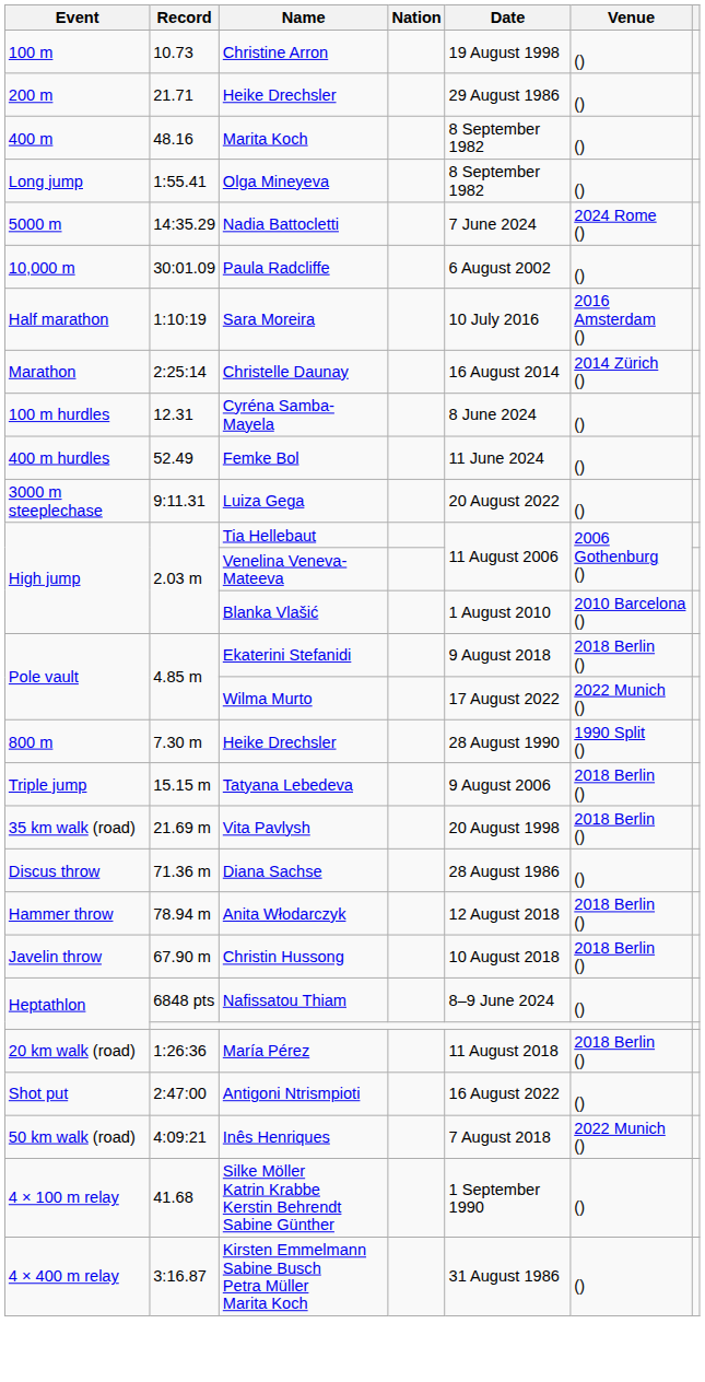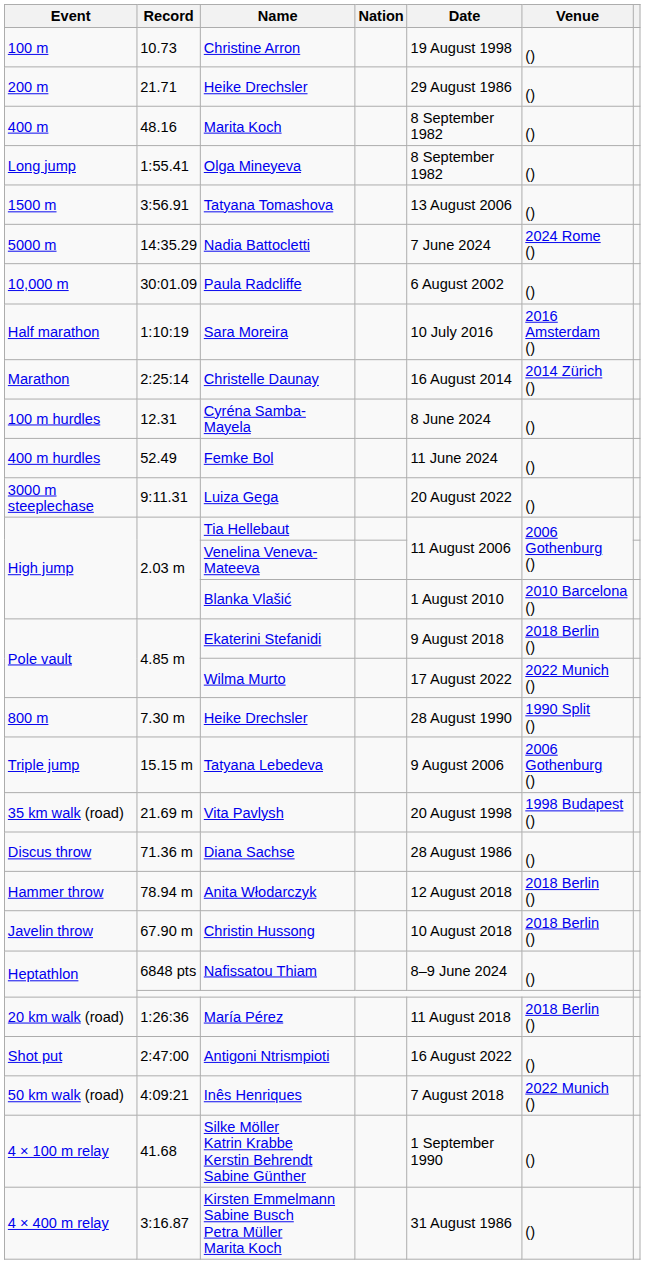 <table class="wikitable" style="font-size:95%; width: 75%;">
 <tr>
 <th>Event</th>
 <th>Record</th>
 <th>Name</th>
 <th>Nation</th>
 <th>Date</th>
 <th>Venue</th>
 <th></th>
 </tr>
 <tr>
 <td><a href='#'>100 m</a></td>
 <td>10.73<br></td>
 <td><a href='#'>Christine Arron</a></td>
 <td></td>
 <td>19 August 1998</td>
 <td><br>()</td>
 <td></td>
 </tr>
 <tr>
 <td><a href='#'>200 m</a></td>
 <td>21.71<br></td>
 <td><a href='#'>Heike Drechsler</a></td>
 <td></td>
 <td>29 August 1986</td>
 <td><br>()</td>
 <td></td>
 </tr>
 <tr>
 <td><a href='#'>400 m</a></td>
 <td>48.16 </td>
 <td><a href='#'>Marita Koch</a></td>
 <td></td>
 <td>8 September 1982</td>
 <td><br>()</td>
 <td></td>
 </tr>
 <tr>
 <td><a href='#'>Long jump</a></td>
 <td>1:55.41</td>
 <td><a href='#'>Olga Mineyeva</a></td>
 <td></td>
 <td>8 September 1982</td>
+<td><br>()</td>
+<td></td>
+</tr>
+<tr>
+<td><a href='#'>1500 m</a></td>
+<td>3:56.91</td>
+<td><a href='#'>Tatyana Tomashova</a></td>
+<td></td>
+<td>13 August 2006</td>
 <td><br>()</td>
 <td></td>
 </tr>
 <tr>
 <td><a href='#'>5000 m</a></td>
 <td>14:35.29</td>
 <td><a href='#'>Nadia Battocletti</a></td>
 <td></td>
 <td>7 June 2024</td>
 <td><a href='#'>2024 Rome</a><br>()</td>
 <td></td>
 </tr>
 <tr>
 <td><a href='#'>10,000 m</a></td>
 <td>30:01.09</td>
 <td><a href='#'>Paula Radcliffe</a></td>
 <td></td>
 <td>6 August 2002</td>
 <td><br>()</td>
 <td></td>
 </tr>
 <tr>
 <td><a href='#'>Half marathon</a></td>
 <td>1:10:19</td>
 <td><a href='#'>Sara Moreira</a></td>
 <td></td>
 <td>10 July 2016</td>
 <td><a href='#'>2016 Amsterdam</a><br>()</td>
 <td></td>
 </tr>
 <tr>
 <td><a href='#'>Marathon</a></td>
 <td>2:25:14</td>
 <td><a href='#'>Christelle Daunay</a></td>
 <td></td>
 <td>16 August 2014</td>
 <td><a href='#'>2014 Zürich</a><br>()</td>
 <td></td>
 </tr>
 <tr>
 <td><a href='#'>100 m hurdles</a></td>
 <td>12.31 </td>
 <td><a href='#'>Cyréna Samba-Mayela</a></td>
 <td></td>
 <td>8 June 2024</td>
 <td><br>()</td>
 <td></td>
 </tr>
 <tr>
 <td><a href='#'>400 m hurdles</a></td>
 <td>52.49</td>
 <td><a href='#'>Femke Bol</a></td>
 <td></td>
 <td>11 June 2024</td>
 <td><br>()</td>
 <td></td>
 </tr>
 <tr>
 <td><a href='#'>3000 m steeplechase</a></td>
 <td>9:11.31</td>
 <td><a href='#'>Luiza Gega</a></td>
 <td></td>
 <td>20 August 2022</td>
 <td><br>()</td>
 <td></td>
 </tr>
 <tr>
 <td rowspan=3><a href='#'>High jump</a></td>
 <td rowspan=3>2.03 m</td>
 <td><a href='#'>Tia Hellebaut</a></td>
 <td></td>
 <td rowspan=2>11 August 2006</td>
 <td rowspan=2><a href='#'>2006 Gothenburg</a><br>()</td>
 <td></td>
 </tr>
 <tr>
 <td><a href='#'>Venelina Veneva-Mateeva</a></td>
 <td></td>
 <td></td>
 </tr>
 <tr>
 <td><a href='#'>Blanka Vlašić</a></td>
 <td></td>
 <td>1 August 2010</td>
 <td><a href='#'>2010 Barcelona</a><br>()</td>
 <td></td>
 </tr>
 <tr>
 <td rowspan=2><a href='#'>Pole vault</a></td>
 <td rowspan=2>4.85 m</td>
 <td><a href='#'>Ekaterini Stefanidi</a></td>
 <td></td>
 <td>9 August 2018</td>
 <td><a href='#'>2018 Berlin</a><br>()</td>
 <td></td>
 </tr>
 <tr>
 <td><a href='#'>Wilma Murto</a></td>
 <td></td>
 <td>17 August 2022</td>
 <td><a href='#'>2022 Munich</a><br>()</td>
 <td></td>
 </tr>
 <tr>
 <td><a href='#'>800 m</a></td>
 <td>7.30 m<br></td>
 <td><a href='#'>Heike Drechsler</a></td>
 <td></td>
 <td>28 August 1990</td>
 <td><a href='#'>1990 Split</a><br>()</td>
 <td></td>
 </tr>
 <tr>
 <td><a href='#'>Triple jump</a></td>
 <td>15.15 m</td>
 <td><a href='#'>Tatyana Lebedeva</a></td>
 <td></td>
 <td>9 August 2006</td>
-<td><a href='#'>2018 Berlin</a><br>()</td>
+<td><a href='#'>2006 Gothenburg</a><br>()</td>
 <td></td>
 </tr>
 <tr>
 <td><a href='#'>35 km walk</a> (road)</td>
 <td>21.69 m</td>
 <td><a href='#'>Vita Pavlysh</a></td>
 <td></td>
 <td>20 August 1998</td>
-<td><a href='#'>2018 Berlin</a><br>()</td>
+<td><a href='#'>1998 Budapest</a><br>()</td>
 <td></td>
 </tr>
 <tr>
 <td><a href='#'>Discus throw</a></td>
 <td>71.36 m</td>
 <td><a href='#'>Diana Sachse</a></td>
 <td></td>
 <td>28 August 1986</td>
 <td><br>()</td>
 <td></td>
 </tr>
 <tr>
 <td><a href='#'>Hammer throw</a></td>
 <td>78.94 m</td>
 <td><a href='#'>Anita Włodarczyk</a></td>
 <td></td>
 <td>12 August 2018</td>
 <td><a href='#'>2018 Berlin</a><br>()</td>
 <td></td>
 </tr>
 <tr>
 <td><a href='#'>Javelin throw</a></td>
 <td>67.90 m</td>
 <td><a href='#'>Christin Hussong</a></td>
 <td></td>
 <td>10 August 2018</td>
 <td><a href='#'>2018 Berlin</a><br>()</td>
 <td></td>
 </tr>
 <tr>
 <td rowspan=2><a href='#'>Heptathlon</a></td>
 <td>6848 pts</td>
 <td><a href='#'>Nafissatou Thiam</a></td>
 <td></td>
 <td>8–9 June 2024</td>
 <td><br>()</td>
 <td></td>
 </tr>
 <tr>
 <td colspan=5></td>
 <td></td>
 </tr>
 <tr>
 <td><a href='#'>20 km walk</a> (road)</td>
 <td>1:26:36</td>
 <td><a href='#'>María Pérez</a></td>
 <td></td>
 <td>11 August 2018</td>
 <td><a href='#'>2018 Berlin</a><br>()</td>
 <td></td>
 </tr>
 <tr>
 <td><a href='#'>Shot put</a></td>
 <td>2:47:00</td>
 <td><a href='#'>Antigoni Ntrismpioti</a></td>
 <td></td>
 <td>16 August 2022</td>
 <td><br>()</td>
 <td></td>
 </tr>
 <tr>
 <td><a href='#'>50 km walk</a> (road)</td>
 <td>4:09:21</td>
 <td><a href='#'>Inês Henriques</a></td>
 <td></td>
 <td>7 August 2018</td>
 <td><a href='#'>2022 Munich</a><br>()</td>
 <td></td>
 </tr>
 <tr>
 <td><a href='#'>4 × 100 m relay</a></td>
 <td>41.68</td>
 <td><a href='#'>Silke Möller</a><br><a href='#'>Katrin Krabbe</a><br><a href='#'>Kerstin Behrendt</a><br><a href='#'>Sabine Günther</a></td>
 <td></td>
 <td>1 September 1990</td>
 <td><br>()</td>
 <td></td>
 </tr>
 <tr>
 <td><a href='#'>4 × 400 m relay</a></td>
 <td>3:16.87</td>
 <td><a href='#'>Kirsten Emmelmann</a><br><a href='#'>Sabine Busch</a><br><a href='#'>Petra Müller</a><br><a href='#'>Marita Koch</a></td>
 <td></td>
 <td>31 August 1986</td>
 <td><br>()</td>
 <td></td>
 </tr>
 </table>
